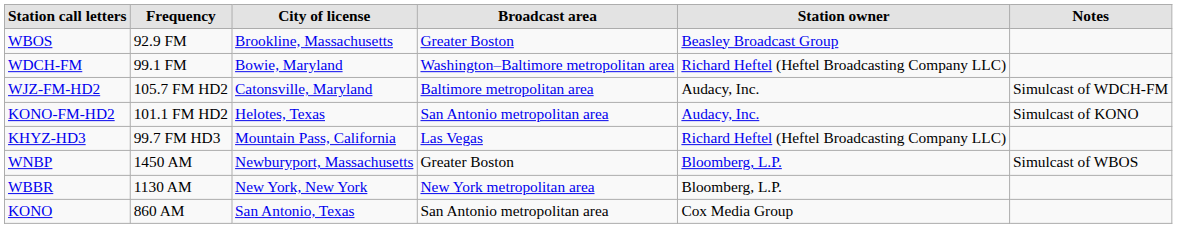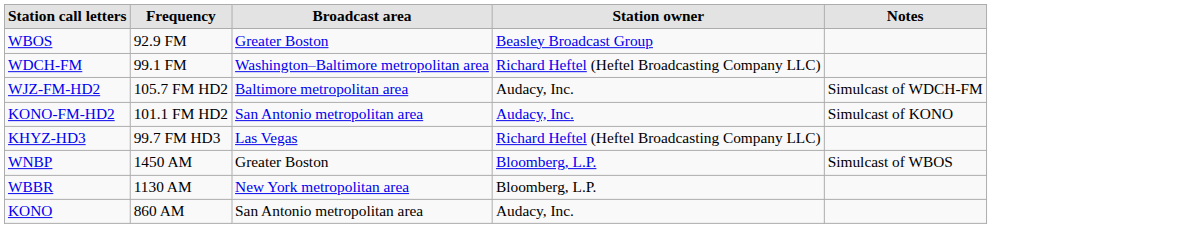 <table class="wikitable sortable">
 <tr>
 <th style="background-color:#e3e3e3;"  align="left">Station call letters</th>
 <th style="background-color:#e3e3e3;"  align="left">Frequency</th>
-<th style="background-color:#e3e3e3;"  align="left">City of license</th>
 <th style="background-color:#e3e3e3;"  align="left">Broadcast area</th>
 <th style="background-color:#e3e3e3;"  align="left">Station owner</th>
 <th style="background-color:#e3e3e3;"  align="left">Notes</th>
 </tr>
 <tr>
 <td><a href='#'>WBOS</a></td>
 <td>92.9 FM</td>
-<td><a href='#'>Brookline, Massachusetts</a></td>
 <td><a href='#'>Greater Boston</a></td>
 <td><a href='#'>Beasley Broadcast Group</a></td>
 <td></td>
 </tr>
 <tr>
 <td><a href='#'>WDCH-FM</a></td>
 <td>99.1 FM</td>
-<td><a href='#'>Bowie, Maryland</a></td>
 <td><a href='#'>Washington–Baltimore metropolitan area</a></td>
 <td><a href='#'>Richard Heftel</a> (Heftel Broadcasting Company LLC)</td>
 <td></td>
 </tr>
 <tr>
 <td><a href='#'>WJZ-FM-HD2</a></td>
 <td>105.7 FM HD2</td>
-<td><a href='#'>Catonsville, Maryland</a></td>
 <td><a href='#'>Baltimore metropolitan area</a></td>
 <td>Audacy, Inc.</td>
 <td>Simulcast of WDCH-FM</td>
 </tr>
 <tr>
 <td><a href='#'>KONO-FM-HD2</a></td>
 <td>101.1 FM HD2</td>
-<td><a href='#'>Helotes, Texas</a></td>
 <td><a href='#'>San Antonio metropolitan area</a></td>
 <td><a href='#'>Audacy, Inc.</a></td>
 <td>Simulcast of KONO</td>
 </tr>
 <tr>
 <td><a href='#'>KHYZ-HD3</a></td>
 <td>99.7 FM HD3</td>
-<td><a href='#'>Mountain Pass, California</a></td>
 <td><a href='#'>Las Vegas</a></td>
 <td><a href='#'>Richard Heftel</a> (Heftel Broadcasting Company LLC)</td>
 <td></td>
 </tr>
 <tr>
 <td><a href='#'>WNBP</a></td>
 <td>1450 AM</td>
-<td><a href='#'>Newburyport, Massachusetts</a></td>
 <td>Greater Boston</td>
 <td><a href='#'>Bloomberg, L.P.</a></td>
 <td>Simulcast of WBOS</td>
 </tr>
 <tr>
 <td><a href='#'>WBBR</a></td>
 <td>1130 AM</td>
-<td><a href='#'>New York, New York</a></td>
 <td><a href='#'>New York metropolitan area</a></td>
 <td>Bloomberg, L.P.</td>
 <td></td>
 </tr>
 <tr>
 <td><a href='#'>KONO</a></td>
 <td>860 AM</td>
-<td><a href='#'>San Antonio, Texas</a></td>
 <td>San Antonio metropolitan area</td>
-<td>Cox Media Group</td>
+<td>Audacy, Inc.</td>
 <td></td>
 </tr>
 </table>
